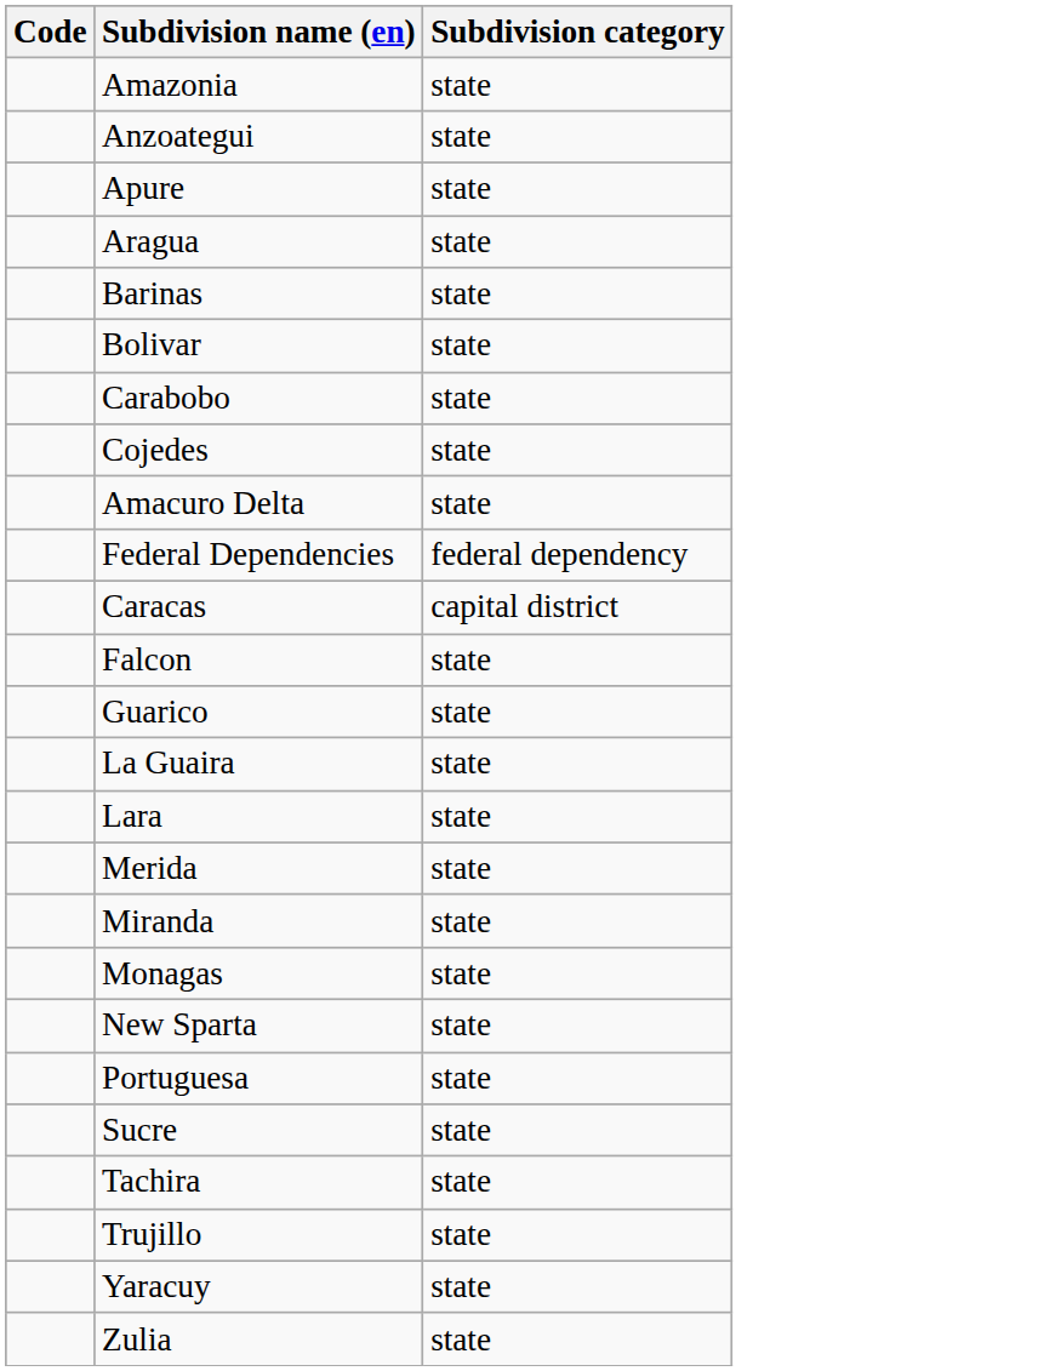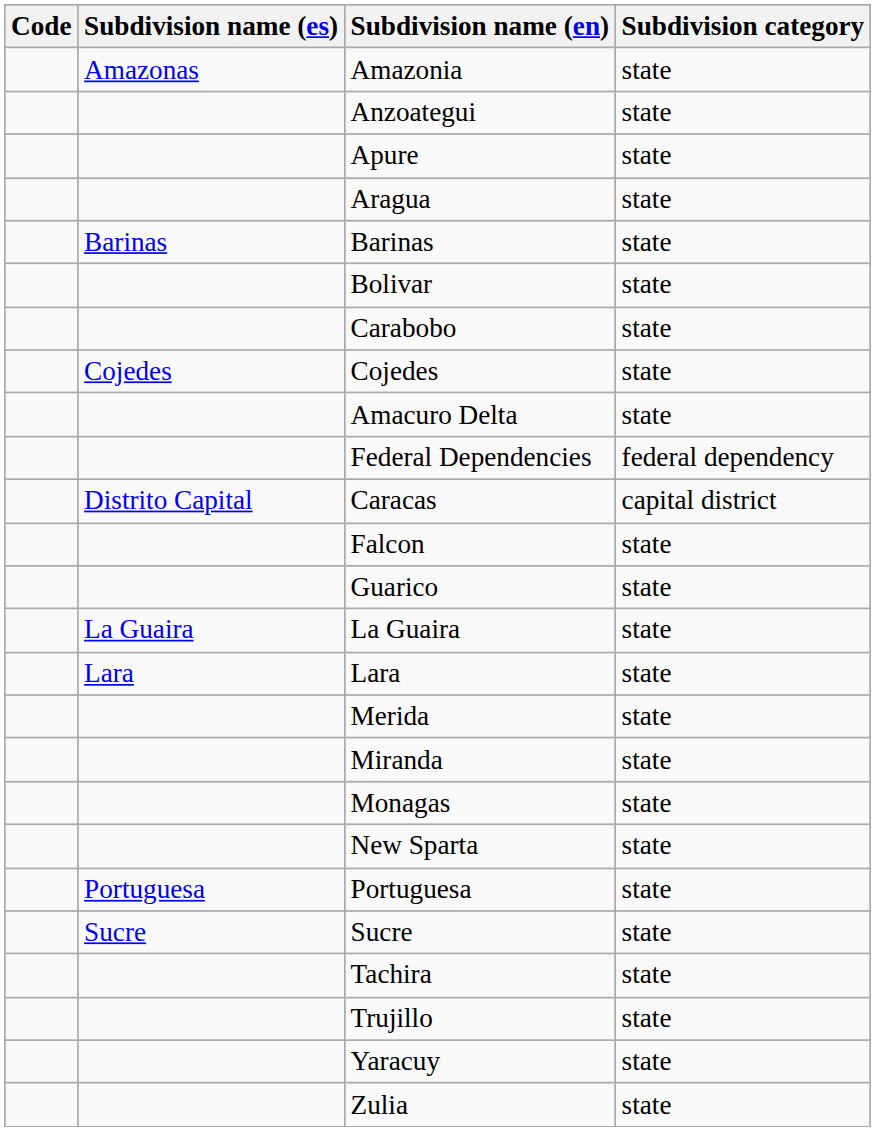 <table class="wikitable sortable">
 <tr>
 <th>Code</th>
+<th>Subdivision name (<a href='#'>es</a>)</th>
 <th>Subdivision name (<a href='#'>en</a>) </th>
 <th>Subdivision category</th>
 </tr>
 <tr>
 <td></td>
+<td> <a href='#'>Amazonas</a></td>
 <td>Amazonia</td>
 <td>state</td>
 </tr>
 <tr>
+<td></td>
 <td></td>
 <td>Anzoategui</td>
 <td>state</td>
 </tr>
 <tr>
 <td></td>
+<td></td>
 <td>Apure</td>
 <td>state</td>
 </tr>
 <tr>
+<td></td>
 <td></td>
 <td>Aragua</td>
 <td>state</td>
 </tr>
 <tr>
 <td></td>
+<td> <a href='#'>Barinas</a></td>
 <td>Barinas</td>
 <td>state</td>
 </tr>
 <tr>
+<td></td>
 <td></td>
 <td>Bolivar</td>
 <td>state</td>
 </tr>
 <tr>
 <td></td>
+<td></td>
 <td>Carabobo</td>
 <td>state</td>
 </tr>
 <tr>
 <td></td>
+<td> <a href='#'>Cojedes</a></td>
 <td>Cojedes</td>
 <td>state</td>
 </tr>
 <tr>
+<td></td>
 <td></td>
 <td>Amacuro Delta</td>
 <td>state</td>
 </tr>
 <tr>
 <td></td>
+<td></td>
 <td>Federal Dependencies</td>
 <td>federal dependency</td>
 </tr>
 <tr>
 <td></td>
+<td> <a href='#'>Distrito Capital</a></td>
 <td>Caracas</td>
 <td>capital district</td>
 </tr>
 <tr>
+<td></td>
 <td></td>
 <td>Falcon</td>
 <td>state</td>
 </tr>
 <tr>
 <td></td>
+<td></td>
 <td>Guarico</td>
 <td>state</td>
 </tr>
 <tr>
 <td></td>
+<td> <a href='#'>La Guaira</a></td>
 <td>La Guaira</td>
 <td>state</td>
 </tr>
 <tr>
 <td></td>
+<td> <a href='#'>Lara</a></td>
 <td>Lara</td>
 <td>state</td>
 </tr>
 <tr>
+<td></td>
 <td></td>
 <td>Merida</td>
 <td>state</td>
 </tr>
 <tr>
 <td></td>
+<td></td>
 <td>Miranda</td>
 <td>state</td>
 </tr>
 <tr>
+<td></td>
 <td></td>
 <td>Monagas</td>
 <td>state</td>
 </tr>
 <tr>
 <td></td>
+<td></td>
 <td>New Sparta</td>
 <td>state</td>
 </tr>
 <tr>
 <td></td>
+<td> <a href='#'>Portuguesa</a></td>
 <td>Portuguesa</td>
 <td>state</td>
 </tr>
 <tr>
 <td></td>
+<td> <a href='#'>Sucre</a></td>
 <td>Sucre</td>
 <td>state</td>
 </tr>
 <tr>
+<td></td>
 <td></td>
 <td>Tachira</td>
 <td>state</td>
 </tr>
 <tr>
 <td></td>
+<td></td>
 <td>Trujillo</td>
 <td>state</td>
 </tr>
 <tr>
+<td></td>
 <td></td>
 <td>Yaracuy</td>
 <td>state</td>
 </tr>
 <tr>
 <td></td>
+<td></td>
 <td>Zulia</td>
 <td>state</td>
 </tr>
 </table>
